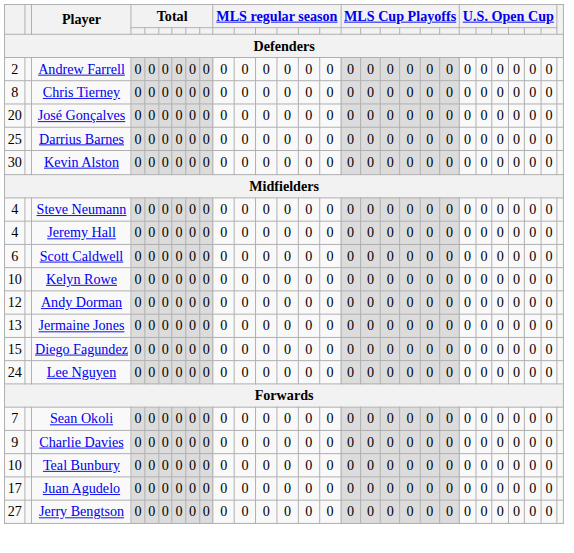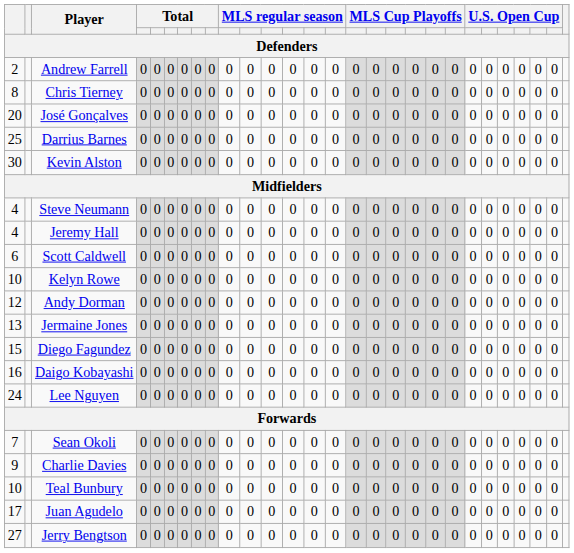 <table class="wikitable" Style="text-align: center;font-size:95%">
 <tr>
 <th rowspan="2"></th>
 <th rowspan="2"></th>
 <th rowspan="2">Player</th>
 <th colspan="6">Total</th>
 <th colspan="6"><a href='#'>MLS regular season</a></th>
 <th colspan="6"><a href='#'>MLS Cup Playoffs</a></th>
 <th colspan="6"><a href='#'>U.S. Open Cup</a></th>
 <th rowspan="2"></th>
 </tr>
 <tr>
 <th></th>
 <th></th>
 <th></th>
 <th></th>
 <th></th>
 <th></th>
 <th></th>
 <th></th>
 <th></th>
 <th></th>
 <th></th>
 <th></th>
 <th></th>
 <th></th>
 <th></th>
 <th></th>
 <th></th>
 <th></th>
 <th></th>
 <th></th>
 <th></th>
 <th></th>
 <th></th>
 <th></th>
 </tr>
 <tr>
 <th colspan="28">Defenders</th>
 </tr>
 <tr>
 <td>2</td>
 <td></td>
 <td><a href='#'>Andrew Farrell</a></td>
 <td style="background:#DCDCDC">0 </td>
 <td style="background:#DCDCDC">0 </td>
 <td style="background:#DCDCDC">0 </td>
 <td style="background:#DCDCDC">0 </td>
 <td style="background:#DCDCDC">0 </td>
 <td style="background:#DCDCDC">0 </td>
 <td>0 </td>
 <td>0 </td>
 <td>0 </td>
 <td>0 </td>
 <td>0 </td>
 <td>0 </td>
 <td style="background:#DCDCDC">0 </td>
 <td style="background:#DCDCDC">0 </td>
 <td style="background:#DCDCDC">0 </td>
 <td style="background:#DCDCDC">0 </td>
 <td style="background:#DCDCDC">0 </td>
 <td style="background:#DCDCDC">0 </td>
 <td>0 </td>
 <td>0 </td>
 <td>0 </td>
 <td>0 </td>
 <td>0 </td>
 <td>0 </td>
 <td></td>
 </tr>
 <tr>
 <td>8</td>
 <td></td>
 <td><a href='#'>Chris Tierney</a></td>
 <td style="background:#DCDCDC">0 </td>
 <td style="background:#DCDCDC">0 </td>
 <td style="background:#DCDCDC">0 </td>
 <td style="background:#DCDCDC">0 </td>
 <td style="background:#DCDCDC">0 </td>
 <td style="background:#DCDCDC">0 </td>
 <td>0 </td>
 <td>0 </td>
 <td>0 </td>
 <td>0 </td>
 <td>0 </td>
 <td>0 </td>
 <td style="background:#DCDCDC">0 </td>
 <td style="background:#DCDCDC">0 </td>
 <td style="background:#DCDCDC">0 </td>
 <td style="background:#DCDCDC">0 </td>
 <td style="background:#DCDCDC">0 </td>
 <td style="background:#DCDCDC">0 </td>
 <td>0 </td>
 <td>0 </td>
 <td>0 </td>
 <td>0 </td>
 <td>0 </td>
 <td>0 </td>
 <td></td>
 </tr>
 <tr>
 <td>20</td>
 <td></td>
 <td><a href='#'>José Gonçalves</a></td>
 <td style="background:#DCDCDC">0 </td>
 <td style="background:#DCDCDC">0 </td>
 <td style="background:#DCDCDC">0 </td>
 <td style="background:#DCDCDC">0 </td>
 <td style="background:#DCDCDC">0 </td>
 <td style="background:#DCDCDC">0 </td>
 <td>0 </td>
 <td>0 </td>
 <td>0 </td>
 <td>0 </td>
 <td>0 </td>
 <td>0 </td>
 <td style="background:#DCDCDC">0 </td>
 <td style="background:#DCDCDC">0 </td>
 <td style="background:#DCDCDC">0 </td>
 <td style="background:#DCDCDC">0 </td>
 <td style="background:#DCDCDC">0 </td>
 <td style="background:#DCDCDC">0 </td>
 <td>0 </td>
 <td>0 </td>
 <td>0 </td>
 <td>0 </td>
 <td>0 </td>
 <td>0 </td>
 <td></td>
 </tr>
 <tr>
 <td>25</td>
 <td></td>
 <td><a href='#'>Darrius Barnes</a></td>
 <td style="background:#DCDCDC">0 </td>
 <td style="background:#DCDCDC">0 </td>
 <td style="background:#DCDCDC">0 </td>
 <td style="background:#DCDCDC">0 </td>
 <td style="background:#DCDCDC">0 </td>
 <td style="background:#DCDCDC">0 </td>
 <td>0 </td>
 <td>0 </td>
 <td>0 </td>
 <td>0 </td>
 <td>0 </td>
 <td>0 </td>
 <td style="background:#DCDCDC">0 </td>
 <td style="background:#DCDCDC">0 </td>
 <td style="background:#DCDCDC">0 </td>
 <td style="background:#DCDCDC">0 </td>
 <td style="background:#DCDCDC">0 </td>
 <td style="background:#DCDCDC">0 </td>
 <td>0 </td>
 <td>0 </td>
 <td>0 </td>
 <td>0 </td>
 <td>0 </td>
 <td>0 </td>
 <td></td>
 </tr>
 <tr>
 <td>30</td>
 <td></td>
 <td><a href='#'>Kevin Alston</a></td>
 <td style="background:#DCDCDC">0 </td>
 <td style="background:#DCDCDC">0 </td>
 <td style="background:#DCDCDC">0 </td>
 <td style="background:#DCDCDC">0 </td>
 <td style="background:#DCDCDC">0 </td>
 <td style="background:#DCDCDC">0 </td>
 <td>0 </td>
 <td>0 </td>
 <td>0 </td>
 <td>0 </td>
 <td>0 </td>
 <td>0 </td>
 <td style="background:#DCDCDC">0 </td>
 <td style="background:#DCDCDC">0 </td>
 <td style="background:#DCDCDC">0 </td>
 <td style="background:#DCDCDC">0 </td>
 <td style="background:#DCDCDC">0 </td>
 <td style="background:#DCDCDC">0 </td>
 <td>0 </td>
 <td>0 </td>
 <td>0 </td>
 <td>0 </td>
 <td>0 </td>
 <td>0 </td>
 <td></td>
 </tr>
 <tr>
 <th colspan="28">Midfielders</th>
 </tr>
 <tr>
 <td>4</td>
 <td></td>
 <td><a href='#'>Steve Neumann</a></td>
 <td style="background:#DCDCDC">0 </td>
 <td style="background:#DCDCDC">0 </td>
 <td style="background:#DCDCDC">0 </td>
 <td style="background:#DCDCDC">0 </td>
 <td style="background:#DCDCDC">0 </td>
 <td style="background:#DCDCDC">0 </td>
 <td>0 </td>
 <td>0 </td>
 <td>0 </td>
 <td>0 </td>
 <td>0 </td>
 <td>0 </td>
 <td style="background:#DCDCDC">0 </td>
 <td style="background:#DCDCDC">0 </td>
 <td style="background:#DCDCDC">0 </td>
 <td style="background:#DCDCDC">0 </td>
 <td style="background:#DCDCDC">0 </td>
 <td style="background:#DCDCDC">0 </td>
 <td>0 </td>
 <td>0 </td>
 <td>0 </td>
 <td>0 </td>
 <td>0 </td>
 <td>0 </td>
 <td></td>
 </tr>
 <tr>
 <td>4</td>
 <td></td>
 <td><a href='#'>Jeremy Hall</a></td>
 <td style="background:#DCDCDC">0 </td>
 <td style="background:#DCDCDC">0 </td>
 <td style="background:#DCDCDC">0 </td>
 <td style="background:#DCDCDC">0 </td>
 <td style="background:#DCDCDC">0 </td>
 <td style="background:#DCDCDC">0 </td>
 <td>0 </td>
 <td>0 </td>
 <td>0 </td>
 <td>0 </td>
 <td>0 </td>
 <td>0 </td>
 <td style="background:#DCDCDC">0 </td>
 <td style="background:#DCDCDC">0 </td>
 <td style="background:#DCDCDC">0 </td>
 <td style="background:#DCDCDC">0 </td>
 <td style="background:#DCDCDC">0 </td>
 <td style="background:#DCDCDC">0 </td>
 <td>0 </td>
 <td>0 </td>
 <td>0 </td>
 <td>0 </td>
 <td>0 </td>
 <td>0 </td>
 <td></td>
 </tr>
 <tr>
 <td>6</td>
 <td></td>
 <td><a href='#'>Scott Caldwell</a></td>
 <td style="background:#DCDCDC">0 </td>
 <td style="background:#DCDCDC">0 </td>
 <td style="background:#DCDCDC">0 </td>
 <td style="background:#DCDCDC">0 </td>
 <td style="background:#DCDCDC">0 </td>
 <td style="background:#DCDCDC">0 </td>
 <td>0 </td>
 <td>0 </td>
 <td>0 </td>
 <td>0 </td>
 <td>0 </td>
 <td>0 </td>
 <td style="background:#DCDCDC">0 </td>
 <td style="background:#DCDCDC">0 </td>
 <td style="background:#DCDCDC">0 </td>
 <td style="background:#DCDCDC">0 </td>
 <td style="background:#DCDCDC">0 </td>
 <td style="background:#DCDCDC">0 </td>
 <td>0 </td>
 <td>0 </td>
 <td>0 </td>
 <td>0 </td>
 <td>0 </td>
 <td>0 </td>
 <td></td>
 </tr>
 <tr>
 <td>10</td>
 <td></td>
 <td><a href='#'>Kelyn Rowe</a></td>
 <td style="background:#DCDCDC">0 </td>
 <td style="background:#DCDCDC">0 </td>
 <td style="background:#DCDCDC">0 </td>
 <td style="background:#DCDCDC">0 </td>
 <td style="background:#DCDCDC">0 </td>
 <td style="background:#DCDCDC">0 </td>
 <td>0 </td>
 <td>0 </td>
 <td>0 </td>
 <td>0 </td>
 <td>0 </td>
 <td>0 </td>
 <td style="background:#DCDCDC">0 </td>
 <td style="background:#DCDCDC">0 </td>
 <td style="background:#DCDCDC">0 </td>
 <td style="background:#DCDCDC">0 </td>
 <td style="background:#DCDCDC">0 </td>
 <td style="background:#DCDCDC">0 </td>
 <td>0 </td>
 <td>0 </td>
 <td>0 </td>
 <td>0 </td>
 <td>0 </td>
 <td>0 </td>
 <td></td>
 </tr>
 <tr>
 <td>12</td>
 <td></td>
 <td><a href='#'>Andy Dorman</a></td>
 <td style="background:#DCDCDC">0 </td>
 <td style="background:#DCDCDC">0 </td>
 <td style="background:#DCDCDC">0 </td>
 <td style="background:#DCDCDC">0 </td>
 <td style="background:#DCDCDC">0 </td>
 <td style="background:#DCDCDC">0 </td>
 <td>0 </td>
 <td>0 </td>
 <td>0 </td>
 <td>0 </td>
 <td>0 </td>
 <td>0 </td>
 <td style="background:#DCDCDC">0 </td>
 <td style="background:#DCDCDC">0 </td>
 <td style="background:#DCDCDC">0 </td>
 <td style="background:#DCDCDC">0 </td>
 <td style="background:#DCDCDC">0 </td>
 <td style="background:#DCDCDC">0 </td>
 <td>0 </td>
 <td>0 </td>
 <td>0 </td>
 <td>0 </td>
 <td>0 </td>
 <td>0 </td>
 <td></td>
 </tr>
 <tr>
 <td>13</td>
 <td></td>
 <td><a href='#'>Jermaine Jones</a></td>
 <td style="background:#DCDCDC">0 </td>
 <td style="background:#DCDCDC">0 </td>
 <td style="background:#DCDCDC">0 </td>
 <td style="background:#DCDCDC">0 </td>
 <td style="background:#DCDCDC">0 </td>
 <td style="background:#DCDCDC">0 </td>
 <td>0 </td>
 <td>0 </td>
 <td>0 </td>
 <td>0 </td>
 <td>0 </td>
 <td>0 </td>
 <td style="background:#DCDCDC">0 </td>
 <td style="background:#DCDCDC">0 </td>
 <td style="background:#DCDCDC">0 </td>
 <td style="background:#DCDCDC">0 </td>
 <td style="background:#DCDCDC">0 </td>
 <td style="background:#DCDCDC">0 </td>
 <td>0 </td>
 <td>0 </td>
 <td>0 </td>
 <td>0 </td>
 <td>0 </td>
 <td>0 </td>
 <td></td>
 </tr>
 <tr>
 <td>15</td>
 <td></td>
 <td><a href='#'>Diego Fagundez</a></td>
 <td style="background:#DCDCDC">0 </td>
 <td style="background:#DCDCDC">0 </td>
 <td style="background:#DCDCDC">0 </td>
 <td style="background:#DCDCDC">0 </td>
 <td style="background:#DCDCDC">0 </td>
 <td style="background:#DCDCDC">0 </td>
 <td>0 </td>
 <td>0 </td>
 <td>0 </td>
 <td>0 </td>
 <td>0 </td>
 <td>0 </td>
 <td style="background:#DCDCDC">0 </td>
 <td style="background:#DCDCDC">0 </td>
 <td style="background:#DCDCDC">0 </td>
 <td style="background:#DCDCDC">0 </td>
 <td style="background:#DCDCDC">0 </td>
 <td style="background:#DCDCDC">0 </td>
 <td>0 </td>
 <td>0 </td>
 <td>0 </td>
 <td>0 </td>
 <td>0 </td>
 <td>0 </td>
 <td></td>
 </tr>
 <tr>
+<td>16</td>
+<td></td>
+<td><a href='#'>Daigo Kobayashi</a></td>
+<td style="background:#DCDCDC">0 </td>
+<td style="background:#DCDCDC">0 </td>
+<td style="background:#DCDCDC">0 </td>
+<td style="background:#DCDCDC">0 </td>
+<td style="background:#DCDCDC">0 </td>
+<td style="background:#DCDCDC">0 </td>
+<td>0 </td>
+<td>0 </td>
+<td>0 </td>
+<td>0 </td>
+<td>0 </td>
+<td>0 </td>
+<td style="background:#DCDCDC">0 </td>
+<td style="background:#DCDCDC">0 </td>
+<td style="background:#DCDCDC">0 </td>
+<td style="background:#DCDCDC">0 </td>
+<td style="background:#DCDCDC">0 </td>
+<td style="background:#DCDCDC">0 </td>
+<td>0 </td>
+<td>0 </td>
+<td>0 </td>
+<td>0 </td>
+<td>0 </td>
+<td>0 </td>
+<td></td>
+</tr>
+<tr>
 <td>24</td>
 <td></td>
 <td><a href='#'>Lee Nguyen</a></td>
 <td style="background:#DCDCDC">0 </td>
 <td style="background:#DCDCDC">0 </td>
 <td style="background:#DCDCDC">0 </td>
 <td style="background:#DCDCDC">0 </td>
 <td style="background:#DCDCDC">0 </td>
 <td style="background:#DCDCDC">0 </td>
 <td>0 </td>
 <td>0 </td>
 <td>0 </td>
 <td>0 </td>
 <td>0 </td>
 <td>0 </td>
 <td style="background:#DCDCDC">0 </td>
 <td style="background:#DCDCDC">0 </td>
 <td style="background:#DCDCDC">0 </td>
 <td style="background:#DCDCDC">0 </td>
 <td style="background:#DCDCDC">0 </td>
 <td style="background:#DCDCDC">0 </td>
 <td>0 </td>
 <td>0 </td>
 <td>0 </td>
 <td>0 </td>
 <td>0 </td>
 <td>0 </td>
 <td></td>
 </tr>
 <tr>
 <th colspan="28">Forwards</th>
 </tr>
 <tr>
 <td>7</td>
 <td></td>
 <td><a href='#'>Sean Okoli</a></td>
 <td style="background:#DCDCDC">0 </td>
 <td style="background:#DCDCDC">0 </td>
 <td style="background:#DCDCDC">0 </td>
 <td style="background:#DCDCDC">0 </td>
 <td style="background:#DCDCDC">0 </td>
 <td style="background:#DCDCDC">0 </td>
 <td>0 </td>
 <td>0 </td>
 <td>0 </td>
 <td>0 </td>
 <td>0 </td>
 <td>0 </td>
 <td style="background:#DCDCDC">0 </td>
 <td style="background:#DCDCDC">0 </td>
 <td style="background:#DCDCDC">0 </td>
 <td style="background:#DCDCDC">0 </td>
 <td style="background:#DCDCDC">0 </td>
 <td style="background:#DCDCDC">0 </td>
 <td>0 </td>
 <td>0 </td>
 <td>0 </td>
 <td>0 </td>
 <td>0 </td>
 <td>0 </td>
 <td></td>
 </tr>
 <tr>
 <td>9</td>
 <td></td>
 <td><a href='#'>Charlie Davies</a></td>
 <td style="background:#DCDCDC">0 </td>
 <td style="background:#DCDCDC">0 </td>
 <td style="background:#DCDCDC">0 </td>
 <td style="background:#DCDCDC">0 </td>
 <td style="background:#DCDCDC">0 </td>
 <td style="background:#DCDCDC">0 </td>
 <td>0 </td>
 <td>0 </td>
 <td>0 </td>
 <td>0 </td>
 <td>0 </td>
 <td>0 </td>
 <td style="background:#DCDCDC">0 </td>
 <td style="background:#DCDCDC">0 </td>
 <td style="background:#DCDCDC">0 </td>
 <td style="background:#DCDCDC">0 </td>
 <td style="background:#DCDCDC">0 </td>
 <td style="background:#DCDCDC">0 </td>
 <td>0 </td>
 <td>0 </td>
 <td>0 </td>
 <td>0 </td>
 <td>0 </td>
 <td>0 </td>
 <td></td>
 </tr>
 <tr>
 <td>10</td>
 <td></td>
 <td><a href='#'>Teal Bunbury</a></td>
 <td style="background:#DCDCDC">0 </td>
 <td style="background:#DCDCDC">0 </td>
 <td style="background:#DCDCDC">0 </td>
 <td style="background:#DCDCDC">0 </td>
 <td style="background:#DCDCDC">0 </td>
 <td style="background:#DCDCDC">0 </td>
 <td>0 </td>
 <td>0 </td>
 <td>0 </td>
 <td>0 </td>
 <td>0 </td>
 <td>0 </td>
 <td style="background:#DCDCDC">0 </td>
 <td style="background:#DCDCDC">0 </td>
 <td style="background:#DCDCDC">0 </td>
 <td style="background:#DCDCDC">0 </td>
 <td style="background:#DCDCDC">0 </td>
 <td style="background:#DCDCDC">0 </td>
 <td>0 </td>
 <td>0 </td>
 <td>0 </td>
 <td>0 </td>
 <td>0 </td>
 <td>0 </td>
 <td></td>
 </tr>
 <tr>
 <td>17</td>
 <td></td>
 <td><a href='#'>Juan Agudelo</a></td>
 <td style="background:#DCDCDC">0 </td>
 <td style="background:#DCDCDC">0 </td>
 <td style="background:#DCDCDC">0 </td>
 <td style="background:#DCDCDC">0 </td>
 <td style="background:#DCDCDC">0 </td>
 <td style="background:#DCDCDC">0 </td>
 <td>0 </td>
 <td>0 </td>
 <td>0 </td>
 <td>0 </td>
 <td>0 </td>
 <td>0 </td>
 <td style="background:#DCDCDC">0 </td>
 <td style="background:#DCDCDC">0 </td>
 <td style="background:#DCDCDC">0 </td>
 <td style="background:#DCDCDC">0 </td>
 <td style="background:#DCDCDC">0 </td>
 <td style="background:#DCDCDC">0 </td>
 <td>0 </td>
 <td>0 </td>
 <td>0 </td>
 <td>0 </td>
 <td>0 </td>
 <td>0 </td>
 <td></td>
 </tr>
 <tr>
 <td>27</td>
 <td></td>
 <td><a href='#'>Jerry Bengtson</a></td>
 <td style="background:#DCDCDC">0 </td>
 <td style="background:#DCDCDC">0 </td>
 <td style="background:#DCDCDC">0 </td>
 <td style="background:#DCDCDC">0 </td>
 <td style="background:#DCDCDC">0 </td>
 <td style="background:#DCDCDC">0 </td>
 <td>0 </td>
 <td>0 </td>
 <td>0 </td>
 <td>0 </td>
 <td>0 </td>
 <td>0 </td>
 <td style="background:#DCDCDC">0 </td>
 <td style="background:#DCDCDC">0 </td>
 <td style="background:#DCDCDC">0 </td>
 <td style="background:#DCDCDC">0 </td>
 <td style="background:#DCDCDC">0 </td>
 <td style="background:#DCDCDC">0 </td>
 <td>0 </td>
 <td>0 </td>
 <td>0 </td>
 <td>0 </td>
 <td>0 </td>
 <td>0 </td>
 <td></td>
 </tr>
 </table>
